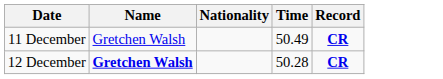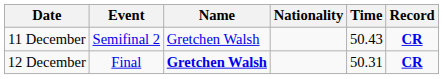 <table class="wikitable" style=text-align:center>
 <tr>
 <th>Date</th>
+<th>Event</th>
 <th>Name</th>
 <th>Nationality</th>
 <th>Time</th>
 <th>Record</th>
 </tr>
 <tr>
 <td>11 December</td>
+<td><a href='#'>Semifinal 2</a></td>
 <td align=left><a href='#'>Gretchen Walsh</a></td>
 <td align=left></td>
-<td>50.49</td>
+<td>50.43</td>
 <td><a href='#'><strong>CR</strong></a></td>
 </tr>
 <tr>
 <td>12 December</td>
+<td><a href='#'>Final</a></td>
 <td align=left><strong><a href='#'>Gretchen Walsh</a></strong></td>
 <td align=left></td>
-<td>50.28</td>
+<td>50.31</td>
 <td><a href='#'><strong>CR</strong></a></td>
 </tr>
 </table>
